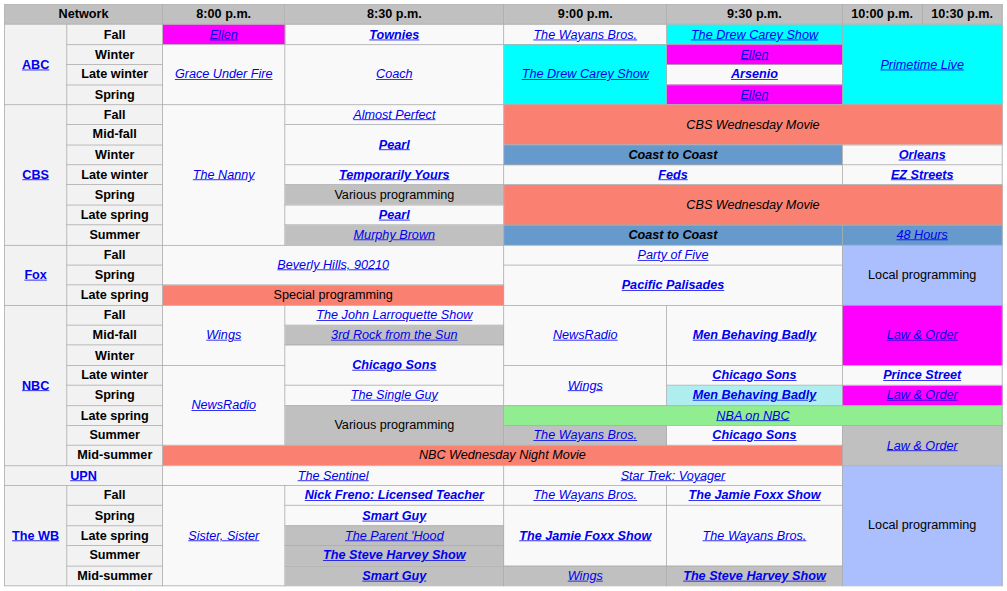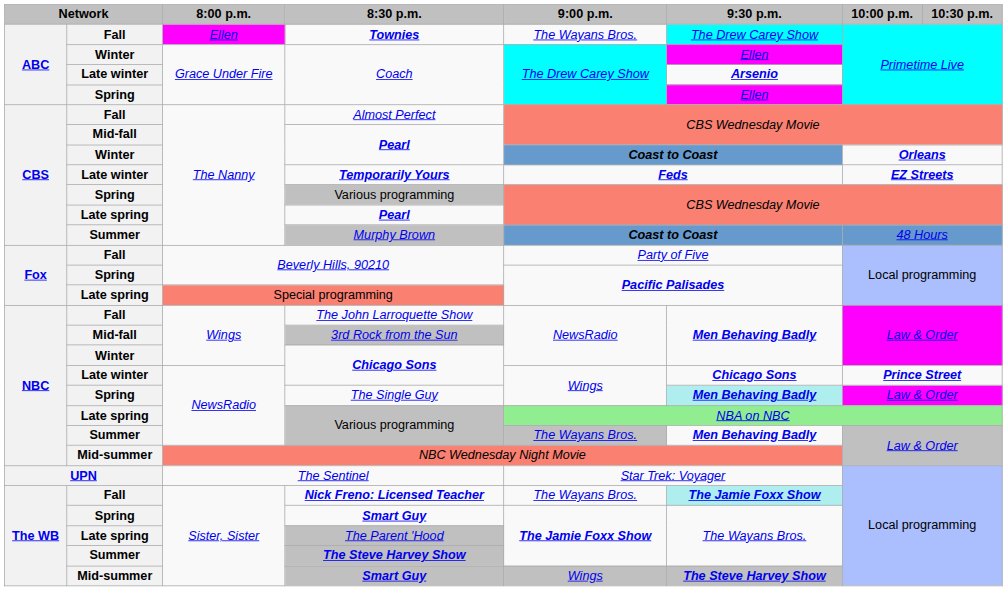 <table class="wikitable" style="width:100%;margin-right:0;text-align:center">
 <tr>
 <th colspan="2" style="background-color:#C0C0C0">Network</th>
 <th style="background-color:#C0C0C0;text-align:center">8:00 p.m.</th>
 <th style="background-color:#C0C0C0;text-align:center">8:30 p.m.</th>
 <th style="background-color:#C0C0C0;text-align:center">9:00 p.m.</th>
 <th style="background-color:#C0C0C0;text-align:center">9:30 p.m.</th>
 <th style="background-color:#C0C0C0;text-align:center">10:00 p.m.</th>
 <th style="background-color:#C0C0C0;text-align:center">10:30 p.m.</th>
 </tr>
 <tr>
 <th rowspan="4"><a href='#'>ABC</a></th>
 <th>Fall</th>
 <td style="background:magenta;"><em><a href='#'>Ellen</a></em> </td>
 <td><strong><em><a href='#'>Townies</a></em></strong></td>
 <td><em><a href='#'>The Wayans Bros.</a></em></td>
 <td style="background:cyan;"><em><a href='#'>The Drew Carey Show</a></em> </td>
 <td rowspan="4" colspan="2" style="background:cyan;"><em><a href='#'>Primetime Live</a></em> </td>
 </tr>
 <tr>
 <th>Winter</th>
 <td rowspan="3"><em><a href='#'>Grace Under Fire</a></em></td>
 <td rowspan="3"><em><a href='#'>Coach</a></em></td>
 <td rowspan="3" style="background:cyan;"><em><a href='#'>The Drew Carey Show</a></em> </td>
 <td style="background:magenta;"><em><a href='#'>Ellen</a></em> </td>
 </tr>
 <tr>
 <th>Late winter</th>
 <td><strong><em><a href='#'>Arsenio</a></em></strong></td>
 </tr>
 <tr>
 <th>Spring</th>
 <td style="background:magenta;"><em><a href='#'>Ellen</a></em> </td>
 </tr>
 <tr>
 <th rowspan="7"><a href='#'>CBS</a></th>
 <th>Fall</th>
 <td rowspan="7"><em><a href='#'>The Nanny</a></em></td>
 <td><em><a href='#'>Almost Perfect</a></em></td>
 <td colspan="4" rowspan="2" style="background:#FA8072;"><em>CBS Wednesday Movie</em></td>
 </tr>
 <tr>
 <th>Mid-fall</th>
 <td rowspan="2"><strong><em><a href='#'>Pearl</a></em></strong></td>
 </tr>
 <tr>
 <th>Winter</th>
 <td colspan="2" style="background:#6699CC;"><strong><em>Coast to Coast</em></strong></td>
 <td colspan="2"><strong><em><a href='#'>Orleans</a></em></strong></td>
 </tr>
 <tr>
 <th>Late winter</th>
 <td><strong><em><a href='#'>Temporarily Yours</a></em></strong></td>
 <td colspan="2"><strong><em><a href='#'>Feds</a></em></strong></td>
 <td colspan="2"><strong><em><a href='#'>EZ Streets</a></em></strong></td>
 </tr>
 <tr>
 <th>Spring</th>
 <td style="background:#C0C0C0;">Various programming</td>
 <td colspan="4" rowspan="2" style="background:#FA8072;"><em>CBS Wednesday Movie</em></td>
 </tr>
 <tr>
 <th>Late spring</th>
 <td><strong><em><a href='#'>Pearl</a></em></strong></td>
 </tr>
 <tr>
 <th>Summer</th>
 <td style="background:#C0C0C0;"><em><a href='#'>Murphy Brown</a></em> </td>
 <td colspan="2" style="background:#6699CC;"><strong><em>Coast to Coast</em></strong></td>
 <td colspan="2" style="background:#6699CC;"><em><a href='#'>48 Hours</a></em></td>
 </tr>
 <tr>
 <th rowspan="3"><a href='#'>Fox</a></th>
 <th>Fall</th>
 <td colspan="2" rowspan="2"><em><a href='#'>Beverly Hills, 90210</a></em></td>
 <td colspan="2"><em><a href='#'>Party of Five</a></em></td>
 <td colspan="2" rowspan="3" style="background:#abbfff;">Local programming</td>
 </tr>
 <tr>
 <th>Spring</th>
 <td colspan="2" rowspan="2"><strong><em><a href='#'>Pacific Palisades</a></em></strong></td>
 </tr>
 <tr>
 <th>Late spring</th>
 <td colspan="2" style="background:#FA8072;">Special programming</td>
 </tr>
 <tr>
 <th rowspan="8"><a href='#'>NBC</a></th>
 <th>Fall</th>
 <td rowspan="3"><em><a href='#'>Wings</a></em></td>
 <td><em><a href='#'>The John Larroquette Show</a></em></td>
 <td rowspan="3"><em><a href='#'>NewsRadio</a></em></td>
 <td rowspan="3"><strong><em><a href='#'>Men Behaving Badly</a></em></strong></td>
 <td colspan="2" rowspan="3" style="background:magenta;"><em><a href='#'>Law & Order</a></em> </td>
 </tr>
 <tr>
 <th>Mid-fall</th>
 <td style="background:#C0C0C0;"><em><a href='#'>3rd Rock from the Sun</a></em> </td>
 </tr>
 <tr>
 <th>Winter</th>
 <td rowspan="2"><strong><em><a href='#'>Chicago Sons</a></em></strong></td>
 </tr>
 <tr>
 <th>Late winter</th>
 <td rowspan="4"><em><a href='#'>NewsRadio</a></em></td>
 <td rowspan="2"><em><a href='#'>Wings</a></em></td>
 <td><strong><em><a href='#'>Chicago Sons</a></em></strong></td>
 <td colspan="2"><strong><em><a href='#'>Prince Street</a></em></strong></td>
 </tr>
 <tr>
 <th>Spring</th>
 <td><em><a href='#'>The Single Guy</a></em></td>
 <td style="background: paleturquoise;"><strong><em><a href='#'>Men Behaving Badly</a></em></strong></td>
 <td colspan="2" style="background:magenta;"><em><a href='#'>Law & Order</a></em> </td>
 </tr>
 <tr>
 <th>Late spring</th>
 <td rowspan="2" style="background:#C0C0C0;">Various programming</td>
 <td colspan="4" style="background:lightgreen;"><em><a href='#'>NBA on NBC</a></em></td>
 </tr>
 <tr>
 <th>Summer</th>
 <td style="background:#C0C0C0;"><em><a href='#'>The Wayans Bros.</a></em> </td>
-<td><strong><em><a href='#'>Chicago Sons</a></em></strong></td>
+<td><strong><em><a href='#'>Men Behaving Badly</a></em></strong></td>
 <td colspan="2" rowspan="2" style="background:#C0C0C0;"><em><a href='#'>Law & Order</a></em> </td>
 </tr>
 <tr>
 <th>Mid-summer</th>
 <td colspan="4" style="background:#FA8072;"><em>NBC Wednesday Night Movie</em></td>
 </tr>
 <tr>
 <th colspan="2"><a href='#'>UPN</a></th>
 <td colspan="2"><em><a href='#'>The Sentinel</a></em></td>
 <td colspan="2"><em><a href='#'>Star Trek: Voyager</a></em></td>
 <td rowspan="6" colspan="2" style="background:#abbfff;">Local programming</td>
 </tr>
 <tr>
 <th rowspan="5"><a href='#'>The WB</a></th>
 <th>Fall</th>
 <td rowspan="5"><em><a href='#'>Sister, Sister</a></em></td>
 <td><strong><em><a href='#'>Nick Freno: Licensed Teacher</a></em></strong></td>
 <td><em><a href='#'>The Wayans Bros.</a></em></td>
-<td><strong><em><a href='#'>The Jamie Foxx Show</a></em></strong></td>
+<td style="background: paleturquoise;"><strong><em><a href='#'>The Jamie Foxx Show</a></em></strong></td>
 </tr>
 <tr>
 <th>Spring</th>
 <td><strong><em><a href='#'>Smart Guy</a></em></strong></td>
 <td rowspan="3"><strong><em><a href='#'>The Jamie Foxx Show</a></em></strong></td>
 <td rowspan="3"><em><a href='#'>The Wayans Bros.</a></em></td>
 </tr>
 <tr>
 <th>Late spring</th>
 <td style="background:#C0C0C0;"><em><a href='#'>The Parent 'Hood</a></em> </td>
 </tr>
 <tr>
 <th>Summer</th>
 <td style="background:#C0C0C0;"><strong><em><a href='#'>The Steve Harvey Show</a></em></strong> </td>
 </tr>
 <tr>
 <th>Mid-summer</th>
 <td style="background:#C0C0C0;"><strong><em><a href='#'>Smart Guy</a></em></strong> </td>
 <td style="background:#C0C0C0;"><em><a href='#'>Wings</a></em> </td>
 <td style="background:#C0C0C0;"><strong><em><a href='#'>The Steve Harvey Show</a></em></strong> </td>
 </tr>
 </table>
